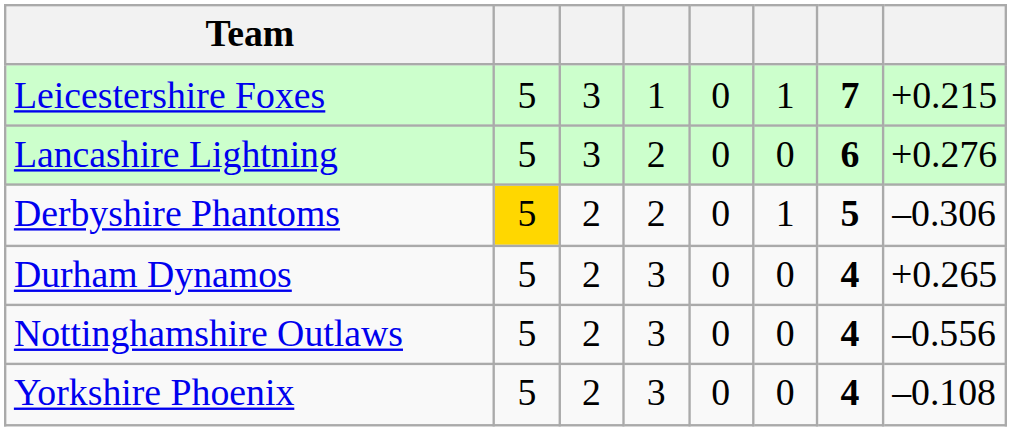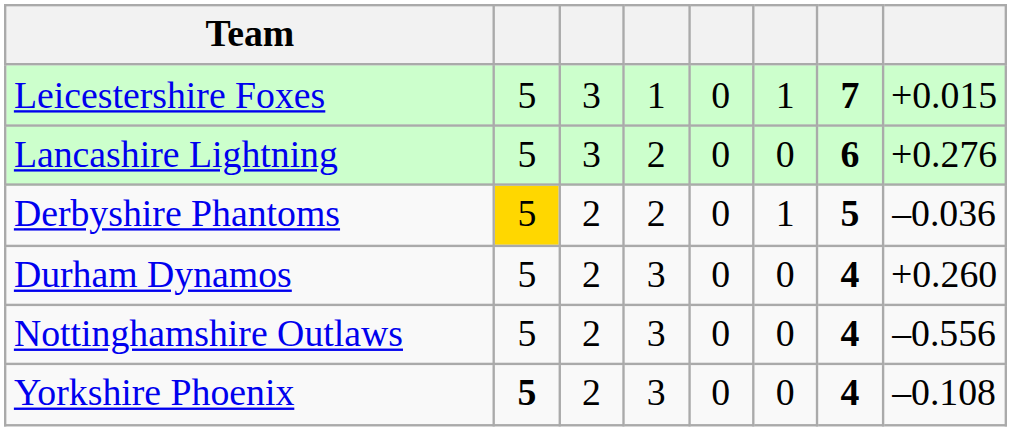 <table class="wikitable" style="text-align: center;">
 <tr>
 <th width="200">Team</th>
 <th width="20"></th>
 <th width="20"></th>
 <th width="20"></th>
 <th width="20"></th>
 <th width="20"></th>
 <th width="20"></th>
 <th width="35"></th>
 </tr>
 <tr bgcolor="#ccffcc">
 <td align=left><a href='#'>Leicestershire Foxes</a></td>
 <td>5</td>
 <td>3</td>
 <td>1</td>
 <td>0</td>
 <td>1</td>
 <td><strong>7</strong></td>
-<td>+0.215</td>
+<td>+0.015</td>
 </tr>
 <tr bgcolor="#ccffcc">
 <td align=left><a href='#'>Lancashire Lightning</a></td>
 <td>5</td>
 <td>3</td>
 <td>2</td>
 <td>0</td>
 <td>0</td>
 <td><strong>6</strong></td>
 <td>+0.276</td>
 </tr>
 <tr>
 <td align=left><a href='#'>Derbyshire Phantoms</a></td>
 <td style="background: gold;">5</td>
 <td>2</td>
 <td>2</td>
 <td>0</td>
 <td>1</td>
 <td><strong>5</strong></td>
-<td>–0.306</td>
+<td>–0.036</td>
 </tr>
 <tr>
 <td align=left><a href='#'>Durham Dynamos</a></td>
 <td>5</td>
 <td>2</td>
 <td>3</td>
 <td>0</td>
 <td>0</td>
 <td><strong>4</strong></td>
-<td>+0.265</td>
+<td>+0.260</td>
 </tr>
 <tr>
 <td align=left><a href='#'>Nottinghamshire Outlaws</a></td>
 <td>5</td>
 <td>2</td>
 <td>3</td>
 <td>0</td>
 <td>0</td>
 <td><strong>4</strong></td>
 <td>–0.556</td>
 </tr>
 <tr>
 <td align=left><a href='#'>Yorkshire Phoenix</a></td>
-<td>5</td>
+<td><strong>5</strong></td>
 <td>2</td>
 <td>3</td>
 <td>0</td>
 <td>0</td>
 <td><strong>4</strong></td>
 <td>–0.108</td>
 </tr>
 </table>
